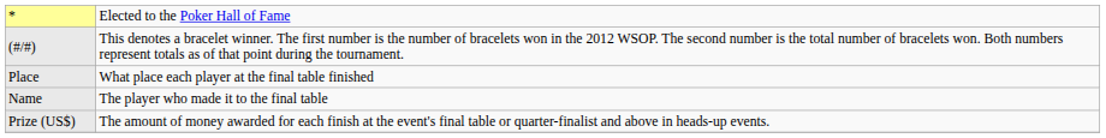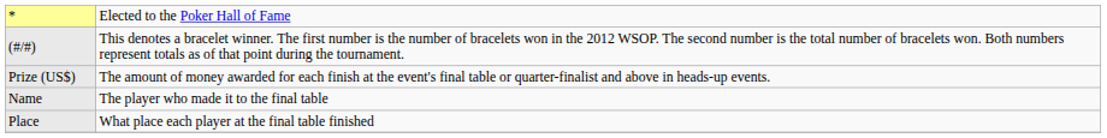 <table class="wikitable">
 <tr>
 <td style="background-color:#FFFF99; width:6em;">*</td>
 <td>Elected to the <a href='#'>Poker Hall of Fame</a></td>
 </tr>
 <tr>
 <td style="background-color: #E9E9E9;">(#/#)</td>
 <td>This denotes a bracelet winner. The first number is the number of bracelets won in the 2012 WSOP. The second number is the total number of bracelets won. Both numbers represent totals as of that point during the tournament.</td>
 </tr>
 <tr>
-<td style="background: #E9E9E9;">Place</td>
-<td>What place each player at the final table finished</td>
+<td style="background: #E9E9E9;">Prize (US$)</td>
+<td>The amount of money awarded for each finish at the event's final table or quarter-finalist and above in heads-up events.</td>
 </tr>
 <tr>
 <td style="background: #E9E9E9;">Name</td>
 <td>The player who made it to the final table</td>
 </tr>
 <tr>
-<td style="background: #E9E9E9;">Prize (US$)</td>
-<td>The amount of money awarded for each finish at the event's final table or quarter-finalist and above in heads-up events.</td>
+<td style="background: #E9E9E9;">Place</td>
+<td>What place each player at the final table finished</td>
 </tr>
 <tr>
 </tr>
 </table>
